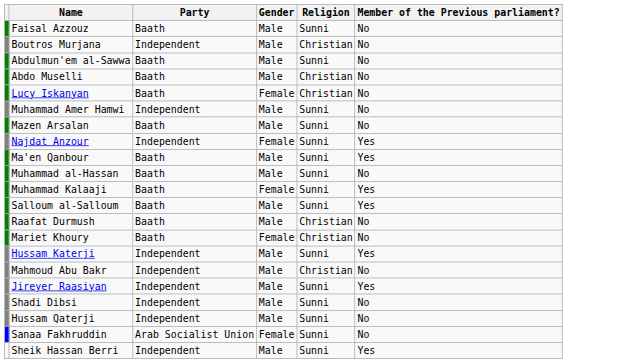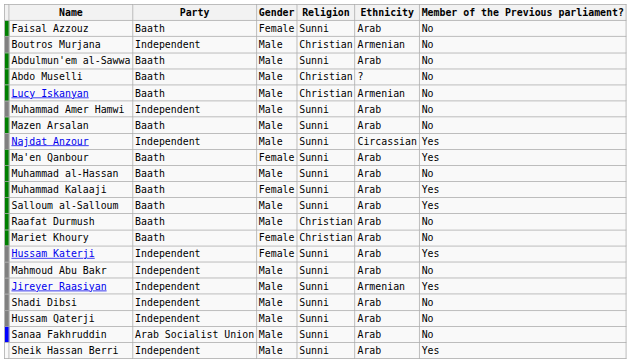 <table class="wikitable sortable">
 <tr>
 <th></th>
 <th>Name</th>
 <th>Party</th>
 <th>Gender</th>
 <th>Religion</th>
+<th>Ethnicity</th>
 <th>Member of the Previous parliament?</th>
 </tr>
 <tr>
 <td bgcolor="green"></td>
 <td>Faisal Azzouz</td>
 <td>Baath</td>
-<td>Male</td>
+<td>Female</td>
 <td>Sunni</td>
+<td>Arab</td>
 <td>No</td>
 </tr>
 <tr>
 <td bgcolor="grey"></td>
 <td>Boutros Murjana</td>
 <td>Independent</td>
 <td>Male</td>
 <td>Christian</td>
+<td>Armenian</td>
 <td>No</td>
 </tr>
 <tr>
 <td bgcolor="green"></td>
 <td>Abdulmun'em al-Sawwa</td>
 <td>Baath</td>
 <td>Male</td>
 <td>Sunni</td>
+<td>Arab</td>
 <td>No</td>
 </tr>
 <tr>
 <td bgcolor="green"></td>
 <td>Abdo Muselli</td>
 <td>Baath</td>
 <td>Male</td>
 <td>Christian</td>
+<td>?</td>
 <td>No</td>
 </tr>
 <tr>
 <td bgcolor="green"></td>
 <td><a href='#'>Lucy Iskanyan</a></td>
 <td>Baath</td>
-<td>Female</td>
+<td>Male</td>
 <td>Christian</td>
+<td>Armenian</td>
 <td>No</td>
 </tr>
 <tr>
 <td bgcolor="grey"></td>
 <td>Muhammad Amer Hamwi</td>
 <td>Independent</td>
 <td>Male</td>
 <td>Sunni</td>
+<td>Arab</td>
 <td>No</td>
 </tr>
 <tr>
 <td bgcolor="green"></td>
 <td>Mazen Arsalan</td>
 <td>Baath</td>
 <td>Male</td>
 <td>Sunni</td>
+<td>Arab</td>
 <td>No</td>
 </tr>
 <tr>
 <td bgcolor="grey"></td>
 <td><a href='#'>Najdat Anzour</a></td>
 <td>Independent</td>
-<td>Female</td>
+<td>Male</td>
 <td>Sunni</td>
+<td>Circassian</td>
 <td>Yes</td>
 </tr>
 <tr>
 <td bgcolor="green"></td>
 <td>Ma'en Qanbour</td>
 <td>Baath</td>
-<td>Male</td>
+<td>Female</td>
 <td>Sunni</td>
+<td>Arab</td>
 <td>Yes</td>
 </tr>
 <tr>
 <td bgcolor="green"></td>
 <td>Muhammad al-Hassan</td>
 <td>Baath</td>
 <td>Male</td>
 <td>Sunni</td>
+<td>Arab</td>
 <td>No</td>
 </tr>
 <tr>
 <td bgcolor="green"></td>
 <td>Muhammad Kalaaji</td>
 <td>Baath</td>
 <td>Female</td>
 <td>Sunni</td>
+<td>Arab</td>
 <td>Yes</td>
 </tr>
 <tr>
 <td bgcolor="green"></td>
 <td>Salloum al-Salloum</td>
 <td>Baath</td>
 <td>Male</td>
 <td>Sunni</td>
+<td>Arab</td>
 <td>Yes</td>
 </tr>
 <tr>
 <td bgcolor="green"></td>
 <td>Raafat Durmush</td>
 <td>Baath</td>
 <td>Male</td>
 <td>Christian</td>
+<td>Arab</td>
 <td>No</td>
 </tr>
 <tr>
 <td bgcolor="green"></td>
 <td>Mariet Khoury</td>
 <td>Baath</td>
 <td>Female</td>
 <td>Christian</td>
+<td>Arab</td>
 <td>No</td>
 </tr>
 <tr>
 <td bgcolor="grey"></td>
 <td><a href='#'>Hussam Katerji</a></td>
 <td>Independent</td>
-<td>Male</td>
+<td>Female</td>
 <td>Sunni</td>
+<td>Arab</td>
 <td>Yes</td>
 </tr>
 <tr>
 <td bgcolor="grey"></td>
 <td>Mahmoud Abu Bakr</td>
 <td>Independent</td>
 <td>Male</td>
-<td>Christian</td>
+<td>Sunni</td>
+<td>Arab</td>
 <td>No</td>
 </tr>
 <tr>
 <td bgcolor="grey"></td>
 <td><a href='#'>Jireyer Raasiyan</a></td>
 <td>Independent</td>
 <td>Male</td>
 <td>Sunni</td>
+<td>Armenian</td>
 <td>Yes</td>
 </tr>
 <tr>
 <td bgcolor="grey"></td>
 <td>Shadi Dibsi</td>
 <td>Independent</td>
 <td>Male</td>
 <td>Sunni</td>
+<td>Arab</td>
 <td>No</td>
 </tr>
 <tr>
 <td bgcolor="grey"></td>
 <td>Hussam Qaterji</td>
 <td>Independent</td>
 <td>Male</td>
 <td>Sunni</td>
+<td>Arab</td>
 <td>No</td>
 </tr>
 <tr>
 <td bgcolor="blue"></td>
 <td>Sanaa Fakhruddin</td>
 <td>Arab Socialist Union</td>
-<td>Female</td>
+<td>Male</td>
 <td>Sunni</td>
+<td>Arab</td>
 <td>No</td>
 </tr>
 <tr>
 <td></td>
 <td>Sheik Hassan Berri</td>
 <td>Independent</td>
 <td>Male</td>
 <td>Sunni</td>
+<td>Arab</td>
 <td>Yes</td>
 </tr>
 </table>
